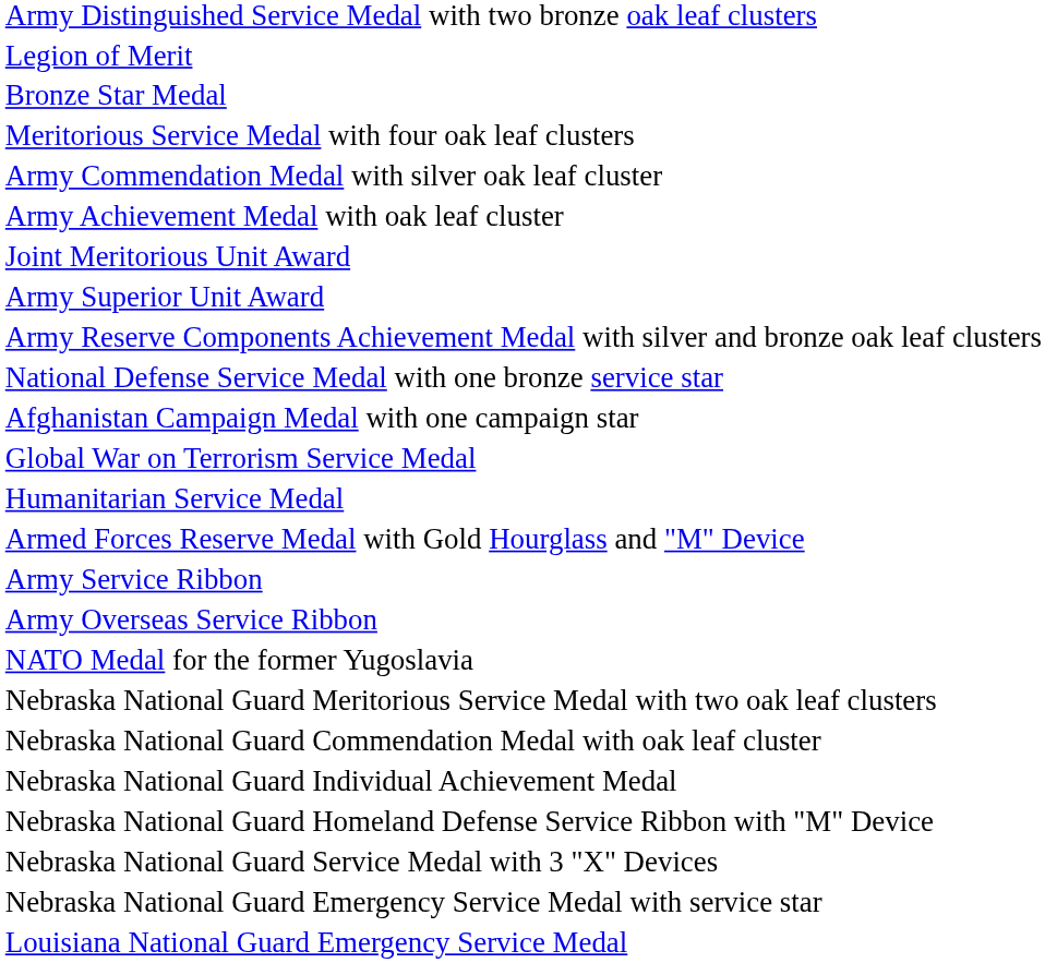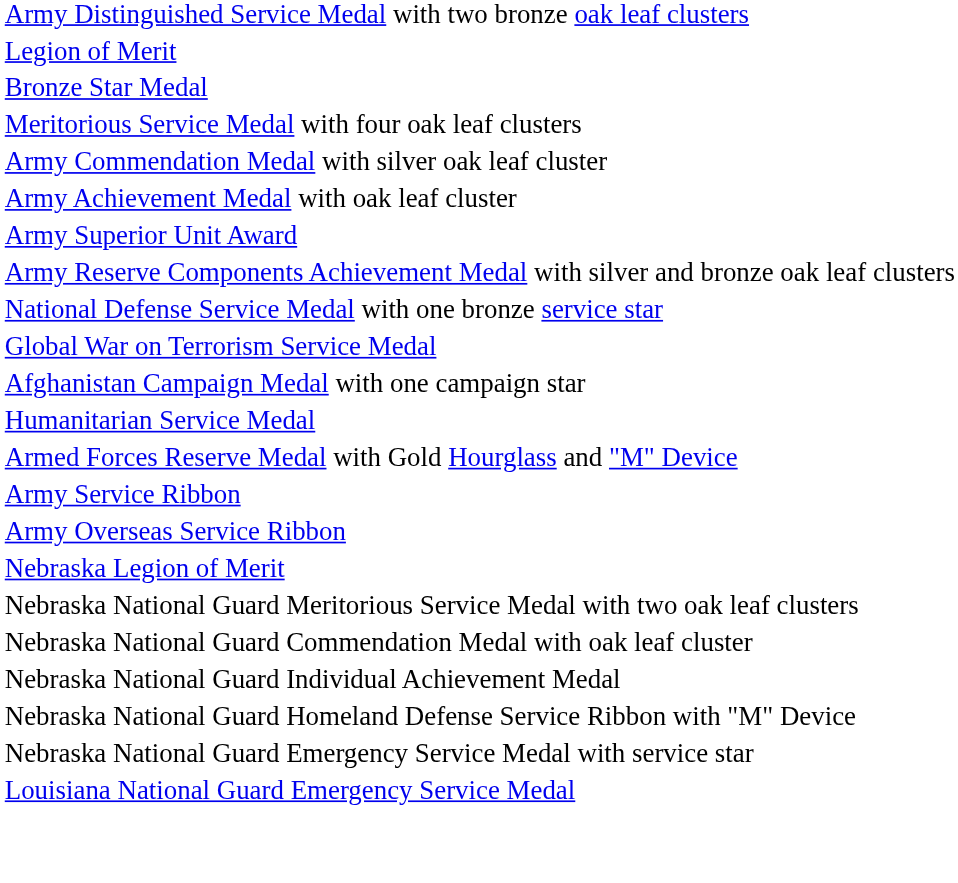 <table>
 <tr>
 <td></td>
 <td><a href='#'>Army Distinguished Service Medal</a> with two bronze <a href='#'>oak leaf clusters</a></td>
 </tr>
 <tr>
 <td></td>
 <td><a href='#'>Legion of Merit</a></td>
 </tr>
 <tr>
 <td></td>
 <td><a href='#'>Bronze Star Medal</a></td>
 </tr>
 <tr>
 <td><span></span><span></span><span></span><span></span></td>
 <td><a href='#'>Meritorious Service Medal</a> with four oak leaf clusters</td>
 </tr>
 <tr>
 <td></td>
 <td><a href='#'>Army Commendation Medal</a> with silver oak leaf cluster</td>
 </tr>
 <tr>
 <td></td>
 <td><a href='#'>Army Achievement Medal</a> with oak leaf cluster</td>
 </tr>
 <tr>
 <td></td>
-<td><a href='#'>Joint Meritorious Unit Award</a></td>
-</tr>
-<tr>
-<td></td>
 <td><a href='#'>Army Superior Unit Award</a></td>
 </tr>
 <tr>
 <td><span></span><span></span></td>
 <td><a href='#'>Army Reserve Components Achievement Medal</a> with silver and bronze oak leaf clusters</td>
 </tr>
 <tr>
 <td></td>
 <td><a href='#'>National Defense Service Medal</a> with one bronze <a href='#'>service star</a></td>
 </tr>
 <tr>
 <td></td>
-<td><a href='#'>Afghanistan Campaign Medal</a> with one campaign star</td>
+<td><a href='#'>Global War on Terrorism Service Medal</a></td>
 </tr>
 <tr>
 <td></td>
-<td><a href='#'>Global War on Terrorism Service Medal</a></td>
+<td><a href='#'>Afghanistan Campaign Medal</a> with one campaign star</td>
 </tr>
 <tr>
 <td></td>
 <td><a href='#'>Humanitarian Service Medal</a></td>
 </tr>
 <tr>
 <td><span></span><span></span></td>
 <td><a href='#'>Armed Forces Reserve Medal</a> with Gold <a href='#'>Hourglass</a> and <a href='#'>"M" Device</a></td>
 </tr>
 <tr>
 <td></td>
 <td><a href='#'>Army Service Ribbon</a></td>
 </tr>
 <tr>
 <td></td>
 <td><a href='#'>Army Overseas Service Ribbon</a></td>
 </tr>
 <tr>
 <td></td>
-<td><a href='#'>NATO Medal</a> for the former Yugoslavia</td>
+<td><a href='#'>Nebraska Legion of Merit</a></td>
 </tr>
 <tr>
 <td><span></span><span></span></td>
 <td>Nebraska National Guard Meritorious Service Medal with two oak leaf clusters</td>
 </tr>
 <tr>
 <td></td>
 <td>Nebraska National Guard Commendation Medal with oak leaf cluster</td>
 </tr>
 <tr>
 <td></td>
 <td>Nebraska National Guard Individual Achievement Medal</td>
 </tr>
 <tr>
 <td><span></span></td>
 <td>Nebraska National Guard Homeland Defense Service Ribbon with "M" Device</td>
 </tr>
 <tr>
 <td></td>
-<td>Nebraska National Guard Service Medal with 3 "X" Devices</td>
-</tr>
-<tr>
-<td></td>
 <td>Nebraska National Guard Emergency Service Medal with service star</td>
 </tr>
 <tr>
 <td></td>
 <td><a href='#'>Louisiana National Guard Emergency Service Medal</a></td>
 </tr>
 </table>
